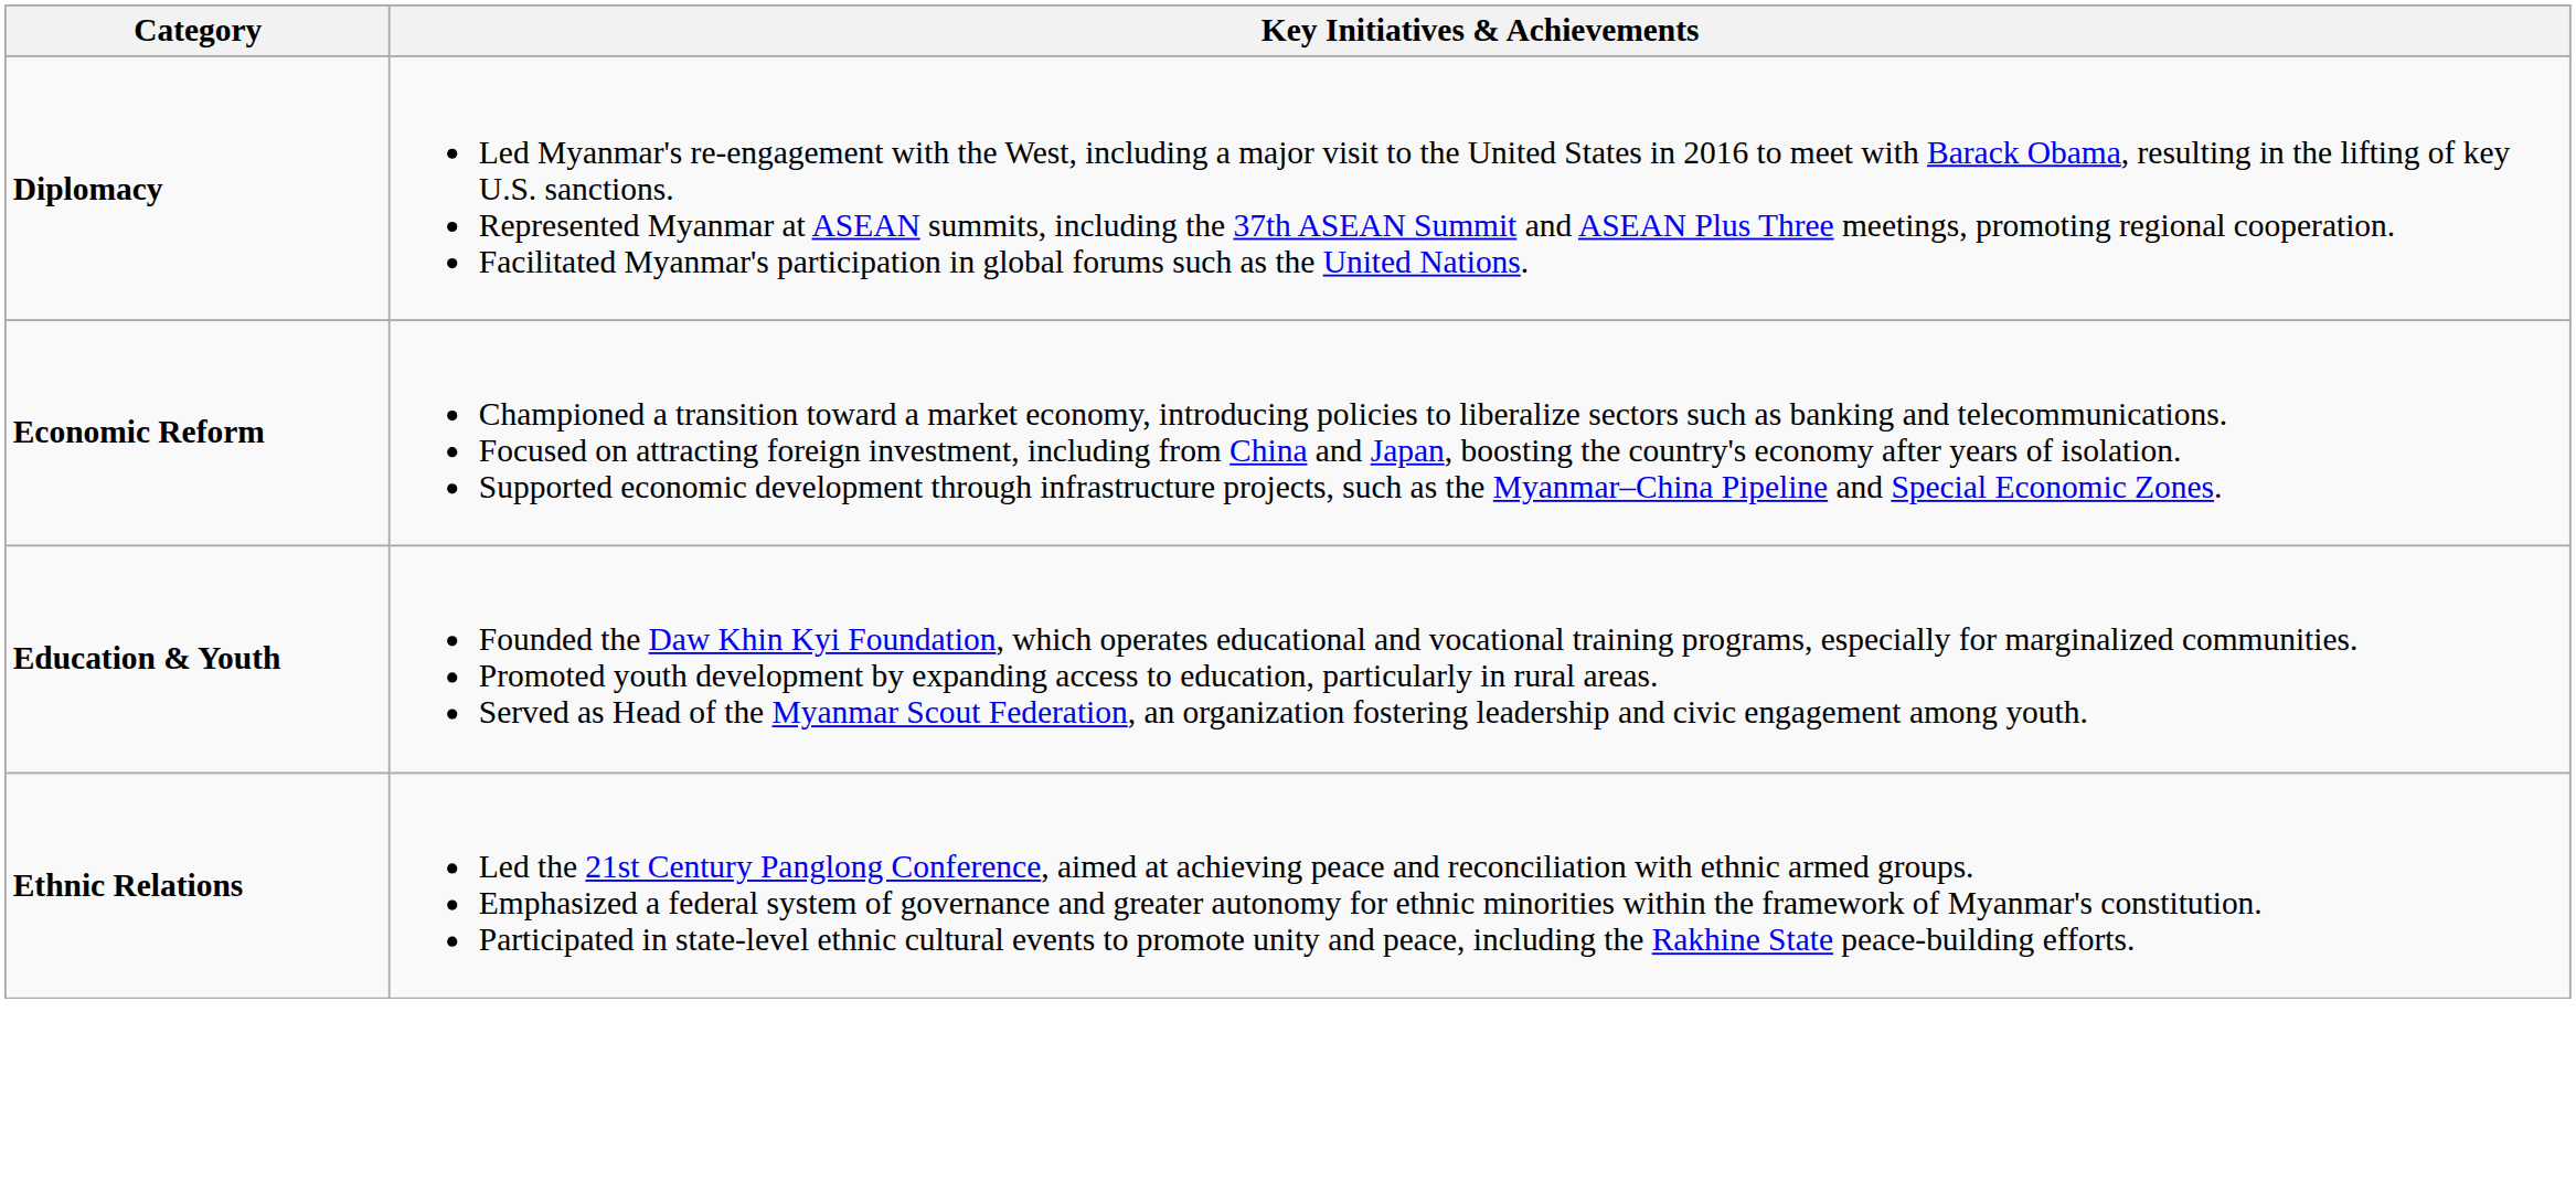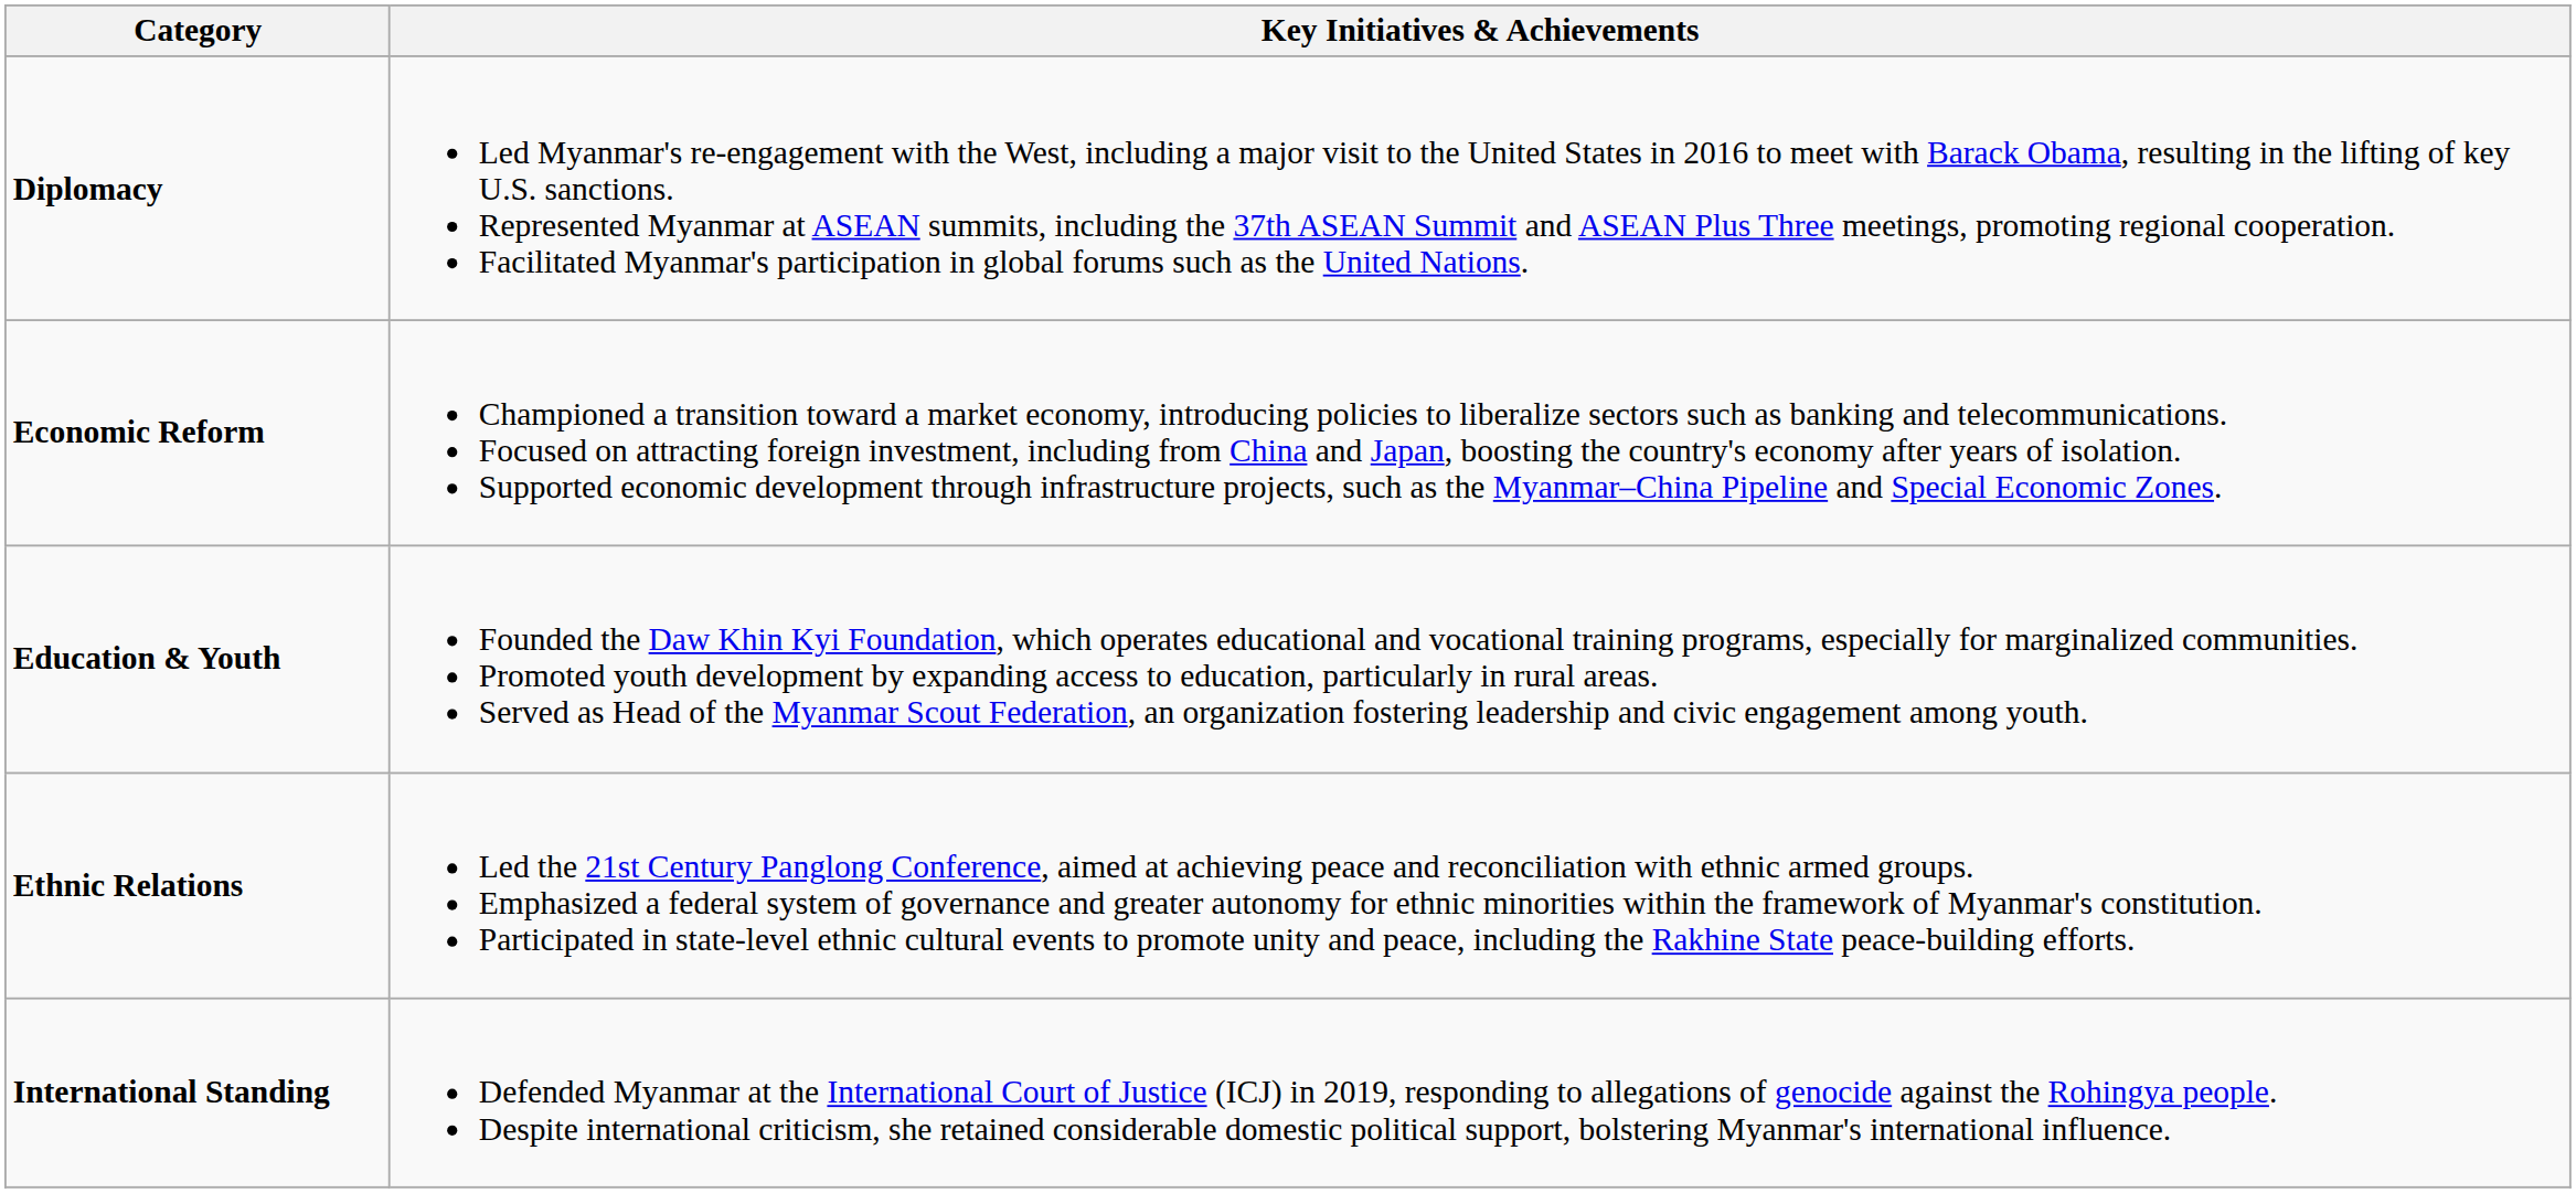 <table class="wikitable" style="width:100%; text-align:left;">
 <tr>
 <th style="width:15%;">Category</th>
 <th style="width:85%;">Key Initiatives & Achievements</th>
 </tr>
 <tr>
 <td><strong>Diplomacy</strong></td>
 <td><br><ul><li>Led Myanmar's re-engagement with the West, including a major visit to the United States in 2016 to meet with <a href='#'>Barack Obama</a>, resulting in the lifting of key U.S. sanctions.</li><li>Represented Myanmar at <a href='#'>ASEAN</a> summits, including the <a href='#'>37th ASEAN Summit</a> and <a href='#'>ASEAN Plus Three</a> meetings, promoting regional cooperation.</li><li>Facilitated Myanmar's participation in global forums such as the <a href='#'>United Nations</a>.</li></ul></td>
 </tr>
 <tr>
 <td><strong>Economic Reform</strong></td>
 <td><br><ul><li>Championed a transition toward a market economy, introducing policies to liberalize sectors such as banking and telecommunications. </li><li>Focused on attracting foreign investment, including from <a href='#'>China</a> and <a href='#'>Japan</a>, boosting the country's economy after years of isolation. </li><li>Supported economic development through infrastructure projects, such as the <a href='#'>Myanmar–China Pipeline</a> and <a href='#'>Special Economic Zones</a>.</li></ul></td>
 </tr>
 <tr>
 <td><strong>Education & Youth</strong></td>
 <td><br><ul><li>Founded the <a href='#'>Daw Khin Kyi Foundation</a>, which operates educational and vocational training programs, especially for marginalized communities. </li><li>Promoted youth development by expanding access to education, particularly in rural areas. </li><li>Served as Head of the <a href='#'>Myanmar Scout Federation</a>, an organization fostering leadership and civic engagement among youth.</li></ul></td>
 </tr>
 <tr>
 <td><strong>Ethnic Relations</strong></td>
 <td><br><ul><li>Led the <a href='#'>21st Century Panglong Conference</a>, aimed at achieving peace and reconciliation with ethnic armed groups. </li><li>Emphasized a federal system of governance and greater autonomy for ethnic minorities within the framework of Myanmar's constitution. </li><li>Participated in state-level ethnic cultural events to promote unity and peace, including the <a href='#'>Rakhine State</a> peace-building efforts.</li></ul></td>
 </tr>
+<tr>
+<td><strong>International Standing</strong></td>
+<td><br><ul><li>Defended Myanmar at the <a href='#'>International Court of Justice</a> (ICJ) in 2019, responding to allegations of <a href='#'>genocide</a> against the <a href='#'>Rohingya people</a>.</li><li>Despite international criticism, she retained considerable domestic political support, bolstering Myanmar's international influence.</li></ul></td>
+</tr>
 </table>
